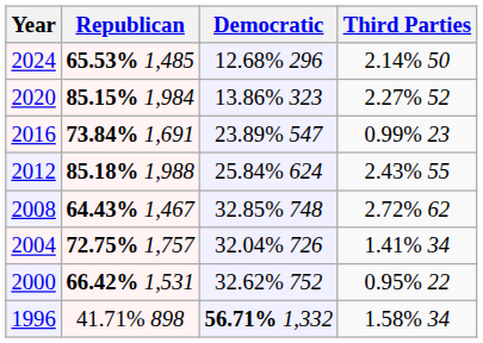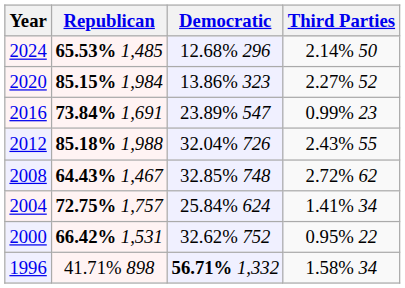 <table class="wikitable" style="float:right; font-size:95%;">
 <tr bgcolor=lightgrey>
 <th>Year</th>
 <th><a href='#'>Republican</a></th>
 <th><a href='#'>Democratic</a></th>
 <th><a href='#'>Third Parties</a></th>
 </tr>
 <tr>
 <td align="center" bgcolor="#fff3f3"><a href='#'>2024</a></td>
 <td align="center" bgcolor="#fff3f3"><strong>65.53%</strong> <em>1,485</em></td>
 <td align="center" bgcolor="#f0f0ff">12.68% <em>296</em></td>
 <td align="center">2.14% <em>50</em></td>
 </tr>
 <tr>
 <td align="center" bgcolor="#fff3f3"><a href='#'>2020</a></td>
 <td align="center" bgcolor="#fff3f3"><strong>85.15%</strong> <em>1,984</em></td>
 <td align="center" bgcolor="#f0f0ff">13.86% <em>323</em></td>
 <td align="center">2.27% <em>52</em></td>
 </tr>
 <tr>
 <td align="center" bgcolor="#fff3f3"><a href='#'>2016</a></td>
 <td align="center" bgcolor="#fff3f3"><strong>73.84%</strong> <em>1,691</em></td>
 <td align="center" bgcolor="#f0f0ff">23.89% <em>547</em></td>
 <td align="center">0.99% <em>23</em></td>
 </tr>
 <tr>
 <td align="center" bgcolor="#f0f0ff"><a href='#'>2012</a></td>
 <td align="center" bgcolor="#fff3f3"><strong>85.18%</strong> <em>1,988</em></td>
-<td align="center" bgcolor="#f0f0ff">25.84% <em>624</em></td>
+<td align="center" bgcolor="#f0f0ff">32.04% <em>726</em></td>
 <td align="center">2.43% <em>55</em></td>
 </tr>
 <tr>
 <td align="center" bgcolor="#f0f0ff"><a href='#'>2008</a></td>
 <td align="center" bgcolor="#fff3f3"><strong>64.43%</strong> <em>1,467</em></td>
 <td align="center" bgcolor="#f0f0ff">32.85% <em>748</em></td>
 <td align="center">2.72% <em>62</em></td>
 </tr>
 <tr>
 <td align="center" bgcolor="#fff3f3"><a href='#'>2004</a></td>
 <td align="center" bgcolor="#fff3f3"><strong>72.75%</strong> <em>1,757</em></td>
-<td align="center" bgcolor="#f0f0ff">32.04% <em>726</em></td>
+<td align="center" bgcolor="#f0f0ff">25.84% <em>624</em></td>
 <td align="center">1.41% <em>34</em></td>
 </tr>
 <tr>
 <td align="center" bgcolor="#f0f0ff"><a href='#'>2000</a></td>
 <td align="center" bgcolor="#fff3f3"><strong>66.42%</strong> <em>1,531</em></td>
 <td align="center" bgcolor="#f0f0ff">32.62% <em>752</em></td>
 <td align="center">0.95% <em>22</em></td>
 </tr>
 <tr>
 <td align="center" bgcolor="#f0f0ff"><a href='#'>1996</a></td>
 <td align="center" bgcolor="#fff3f3">41.71% <em>898</em></td>
 <td align="center" bgcolor="#f0f0ff"><strong>56.71%</strong> <em>1,332</em></td>
 <td align="center">1.58% <em>34</em></td>
 </tr>
 </table>
